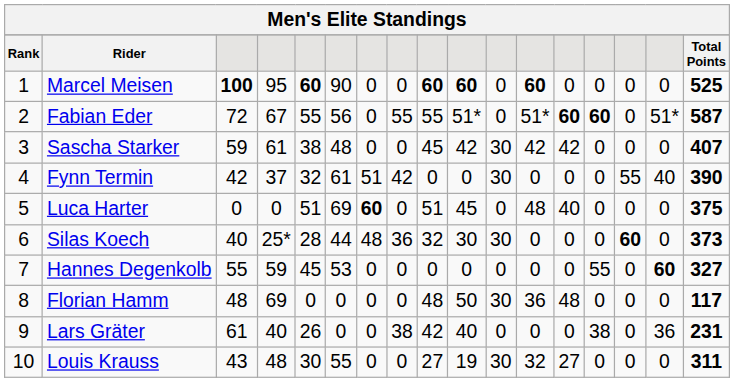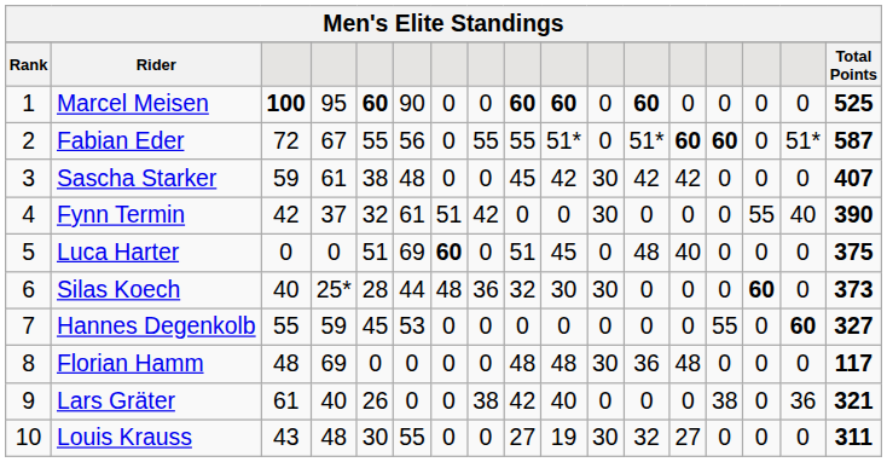 <table class="wikitable sortable">
 <tr>
 <th colspan=27 align="center">Men's Elite Standings</th>
 </tr>
 <tr>
 </tr>
 <tr style="font-size:8pt;font-weight:bold">
 <th align="center">Rank</th>
 <th align="center">Rider</th>
 <th class=unsortable style="background:#E5E4E2;"><small></small></th>
 <th class=unsortable style="background:#E5E4E2;"><small></small></th>
 <th class=unsortable style="background:#E5E4E2;"><small></small></th>
 <th class=unsortable style="background:#E5E4E2;"><small></small></th>
 <th class=unsortable style="background:#E5E4E2;"><small></small></th>
 <th class=unsortable style="background:#E5E4E2;"><small></small></th>
 <th class=unsortable style="background:#E5E4E2;"><small></small></th>
 <th class=unsortable style="background:#E5E4E2;"><small></small></th>
 <th class=unsortable style="background:#E5E4E2;"><small></small></th>
 <th class=unsortable style="background:#E5E4E2;"><small></small></th>
 <th class=unsortable style="background:#E5E4E2;"><small></small></th>
 <th class=unsortable style="background:#E5E4E2;"><small></small></th>
 <th class=unsortable style="background:#E5E4E2;"><small></small></th>
 <th class=unsortable style="background:#E5E4E2;"><small></small></th>
 <th align="center">Total<br>Points</th>
 </tr>
 <tr>
 <td align=center>1</td>
 <td> <a href='#'>Marcel Meisen</a></td>
 <td align=center><strong>100</strong></td>
 <td align=center>95</td>
 <td align=center><strong>60</strong></td>
 <td align=center>90</td>
 <td align=center>0</td>
 <td align=center>0</td>
 <td align=center><strong>60</strong></td>
 <td align=center><strong>60</strong></td>
 <td align=center>0</td>
 <td align=center><strong>60</strong></td>
 <td align=center>0</td>
 <td align=center>0</td>
 <td align=center>0</td>
 <td align=center>0</td>
 <td align=center><strong>525</strong></td>
 </tr>
 <tr>
 <td align=center>2</td>
 <td> <a href='#'>Fabian Eder</a></td>
 <td align=center>72</td>
 <td align=center>67</td>
 <td align=center>55</td>
 <td align=center>56</td>
 <td align=center>0</td>
 <td align=center>55</td>
 <td align=center>55</td>
 <td align=center>51*</td>
 <td align=center>0</td>
 <td align=center>51*</td>
 <td align=center><strong>60</strong></td>
 <td align=center><strong>60</strong></td>
 <td align=center>0</td>
 <td align=center>51*</td>
 <td align=center><strong>587</strong></td>
 </tr>
 <tr>
 <td align=center>3</td>
 <td> <a href='#'>Sascha Starker</a></td>
 <td align=center>59</td>
 <td align=center>61</td>
 <td align=center>38</td>
 <td align=center>48</td>
 <td align=center>0</td>
 <td align=center>0</td>
 <td align=center>45</td>
 <td align=center>42</td>
 <td align=center>30</td>
 <td align=center>42</td>
 <td align=center>42</td>
 <td align=center>0</td>
 <td align=center>0</td>
 <td align=center>0</td>
 <td align=center><strong>407</strong></td>
 </tr>
 <tr>
 <td align=center>4</td>
 <td> <a href='#'>Fynn Termin</a></td>
 <td align=center>42</td>
 <td align=center>37</td>
 <td align=center>32</td>
 <td align=center>61</td>
 <td align=center>51</td>
 <td align=center>42</td>
 <td align=center>0</td>
 <td align=center>0</td>
 <td align=center>30</td>
 <td align=center>0</td>
 <td align=center>0</td>
 <td align=center>0</td>
 <td align=center>55</td>
 <td align=center>40</td>
 <td align=center><strong>390</strong></td>
 </tr>
 <tr>
 <td align=center>5</td>
 <td> <a href='#'>Luca Harter</a></td>
 <td align=center>0</td>
 <td align=center>0</td>
 <td align=center>51</td>
 <td align=center>69</td>
 <td align=center><strong>60</strong></td>
 <td align=center>0</td>
 <td align=center>51</td>
 <td align=center>45</td>
 <td align=center>0</td>
 <td align=center>48</td>
 <td align=center>40</td>
 <td align=center>0</td>
 <td align=center>0</td>
 <td align=center>0</td>
 <td align=center><strong>375</strong></td>
 </tr>
 <tr>
 <td align=center>6</td>
 <td> <a href='#'>Silas Koech</a></td>
 <td align=center>40</td>
 <td align=center>25*</td>
 <td align=center>28</td>
 <td align=center>44</td>
 <td align=center>48</td>
 <td align=center>36</td>
 <td align=center>32</td>
 <td align=center>30</td>
 <td align=center>30</td>
 <td align=center>0</td>
 <td align=center>0</td>
 <td align=center>0</td>
 <td align=center><strong>60</strong></td>
 <td align=center>0</td>
 <td align=center><strong>373</strong></td>
 </tr>
 <tr>
 <td align=center>7</td>
 <td> <a href='#'>Hannes Degenkolb</a></td>
 <td align=center>55</td>
 <td align=center>59</td>
 <td align=center>45</td>
 <td align=center>53</td>
 <td align=center>0</td>
 <td align=center>0</td>
 <td align=center>0</td>
 <td align=center>0</td>
 <td align=center>0</td>
 <td align=center>0</td>
 <td align=center>0</td>
 <td align=center>55</td>
 <td align=center>0</td>
 <td align=center><strong>60</strong></td>
 <td align=center><strong>327</strong></td>
 </tr>
 <tr>
 <td align=center>8</td>
 <td> <a href='#'>Florian Hamm</a></td>
 <td align=center>48</td>
 <td align=center>69</td>
 <td align=center>0</td>
 <td align=center>0</td>
 <td align=center>0</td>
 <td align=center>0</td>
 <td align=center>48</td>
-<td align=center>50</td>
+<td align=center>48</td>
 <td align=center>30</td>
 <td align=center>36</td>
 <td align=center>48</td>
 <td align=center>0</td>
 <td align=center>0</td>
 <td align=center>0</td>
 <td align=center><strong>117</strong></td>
 </tr>
 <tr>
 <td align=center>9</td>
 <td> <a href='#'>Lars Gräter</a></td>
 <td align=center>61</td>
 <td align=center>40</td>
 <td align=center>26</td>
 <td align=center>0</td>
 <td align=center>0</td>
 <td align=center>38</td>
 <td align=center>42</td>
 <td align=center>40</td>
 <td align=center>0</td>
 <td align=center>0</td>
 <td align=center>0</td>
 <td align=center>38</td>
 <td align=center>0</td>
 <td align=center>36</td>
-<td align=center><strong>231</strong></td>
+<td align=center><strong>321</strong></td>
 </tr>
 <tr>
 <td align=center>10</td>
 <td> <a href='#'>Louis Krauss</a></td>
 <td align=center>43</td>
 <td align=center>48</td>
 <td align=center>30</td>
 <td align=center>55</td>
 <td align=center>0</td>
 <td align=center>0</td>
 <td align=center>27</td>
 <td align=center>19</td>
 <td align=center>30</td>
 <td align=center>32</td>
 <td align=center>27</td>
 <td align=center>0</td>
 <td align=center>0</td>
 <td align=center>0</td>
 <td align=center><strong>311</strong></td>
 </tr>
 </table>
